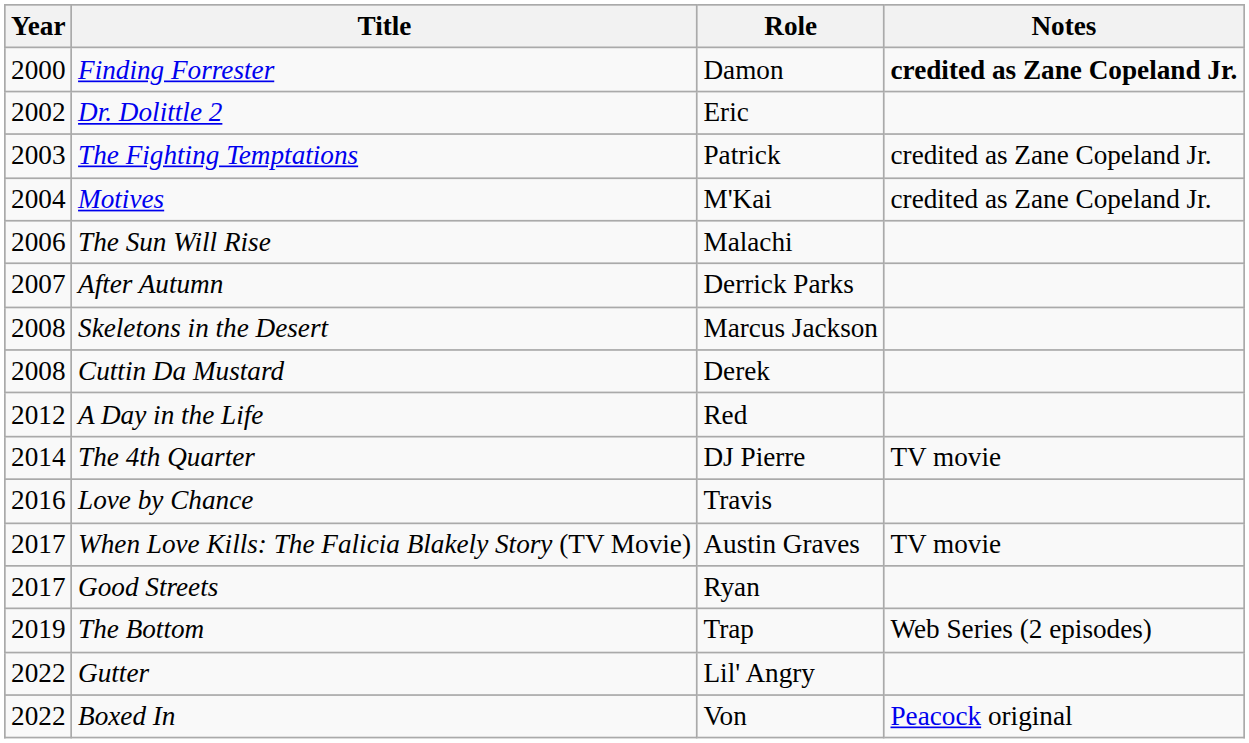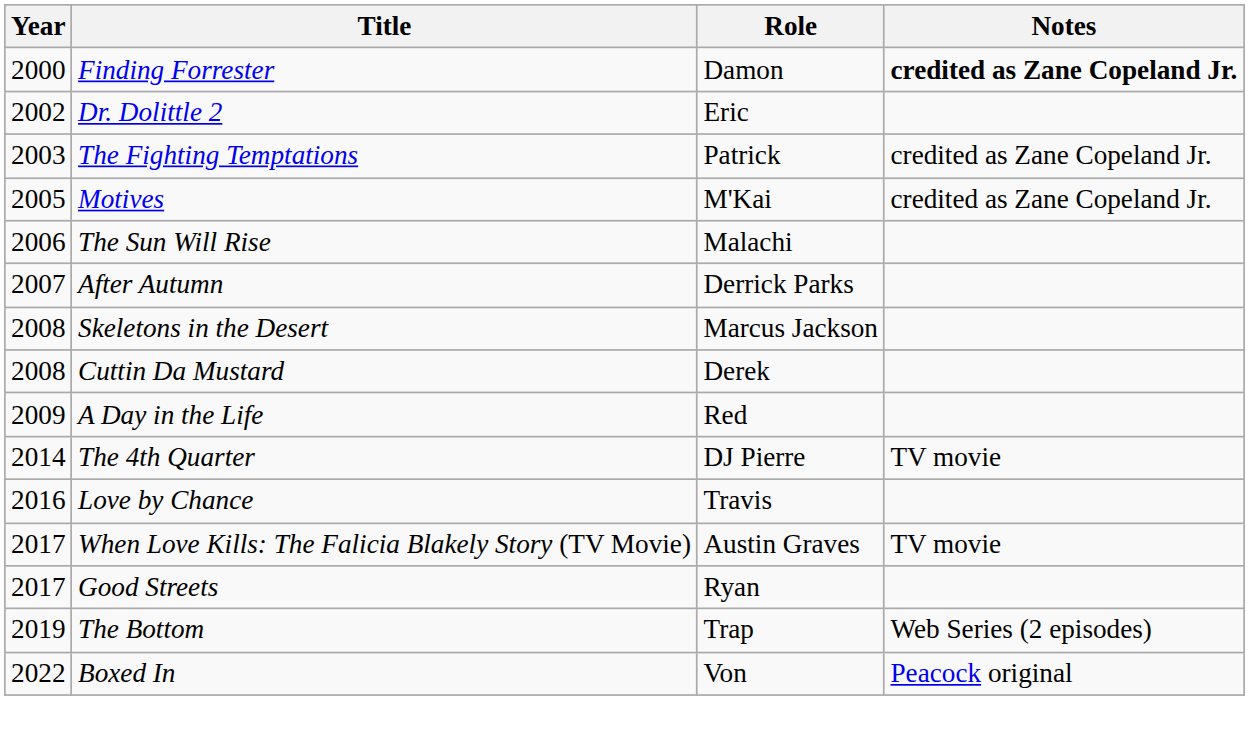 <table class="wikitable sortable">
 <tr>
 <th>Year</th>
 <th>Title</th>
 <th>Role</th>
 <th>Notes</th>
 </tr>
 <tr>
 <td>2000</td>
 <td><em><a href='#'>Finding Forrester</a></em></td>
 <td>Damon</td>
 <td><strong>credited as Zane Copeland Jr.</strong></td>
 </tr>
 <tr>
 <td>2002</td>
 <td><em><a href='#'>Dr. Dolittle 2</a></em></td>
 <td>Eric</td>
 <td></td>
 </tr>
 <tr>
 <td>2003</td>
 <td><em><a href='#'>The Fighting Temptations</a></em></td>
 <td>Patrick</td>
 <td>credited as Zane Copeland Jr.</td>
 </tr>
 <tr>
-<td>2004</td>
+<td>2005</td>
 <td><em><a href='#'>Motives</a></em></td>
 <td>M'Kai</td>
 <td>credited as Zane Copeland Jr.</td>
 </tr>
 <tr>
 <td>2006</td>
 <td><em>The Sun Will Rise</em></td>
 <td>Malachi</td>
 <td></td>
 </tr>
 <tr>
 <td>2007</td>
 <td><em>After Autumn</em></td>
 <td>Derrick Parks</td>
 <td></td>
 </tr>
 <tr>
 <td>2008</td>
 <td><em>Skeletons in the Desert</em></td>
 <td>Marcus Jackson</td>
 <td></td>
 </tr>
 <tr>
 <td>2008</td>
 <td><em>Cuttin Da Mustard</em></td>
 <td>Derek</td>
 <td></td>
 </tr>
 <tr>
-<td>2012</td>
+<td>2009</td>
 <td><em>A Day in the Life</em></td>
 <td>Red</td>
 <td></td>
 </tr>
 <tr>
 <td>2014</td>
 <td><em>The 4th Quarter</em></td>
 <td>DJ Pierre</td>
 <td>TV movie</td>
 </tr>
 <tr>
 <td>2016</td>
 <td><em>Love by Chance</em></td>
 <td>Travis</td>
 <td></td>
 </tr>
 <tr>
 <td>2017</td>
 <td><em>When Love Kills: The Falicia Blakely Story</em> (TV Movie)</td>
 <td>Austin Graves</td>
 <td>TV movie</td>
 </tr>
 <tr>
 <td>2017</td>
 <td><em>Good Streets</em></td>
 <td>Ryan</td>
 <td></td>
 </tr>
 <tr>
 <td>2019</td>
 <td><em>The Bottom</em></td>
 <td>Trap</td>
 <td>Web Series (2 episodes)</td>
 </tr>
 <tr>
 <td>2022</td>
-<td><em>Gutter</em></td>
-<td>Lil' Angry</td>
-<td></td>
-</tr>
-<tr>
-<td>2022</td>
 <td><em>Boxed In</em></td>
 <td>Von</td>
 <td><a href='#'>Peacock</a> original</td>
 </tr>
 </table>
